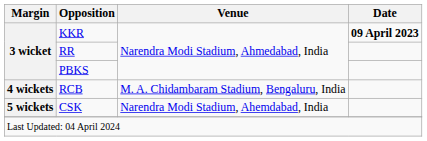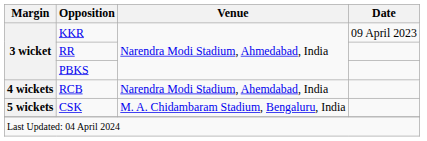 <table class="wikitable">
 <tr>
 <th>Margin</th>
 <th>Opposition</th>
 <th>Venue</th>
 <th>Date</th>
 </tr>
 <tr>
 <th rowspan="3">3 wicket</th>
 <td><a href='#'>KKR</a></td>
 <td rowspan="3"><a href='#'>Narendra Modi Stadium</a>, <a href='#'>Ahmedabad</a>, India</td>
-<td><strong>09 April 2023</strong></td>
+<td>09 April 2023</td>
 </tr>
 <tr>
 <td><a href='#'>RR</a></td>
 <td></td>
 </tr>
 <tr>
 <td><a href='#'>PBKS</a></td>
 <td></td>
 </tr>
 <tr>
 <th>4 wickets</th>
 <td><a href='#'>RCB</a></td>
-<td><a href='#'>M. A. Chidambaram Stadium</a>, <a href='#'>Bengaluru</a>, India</td>
+<td><a href='#'>Narendra Modi Stadium</a>, <a href='#'>Ahemdabad</a>, India</td>
 <td></td>
 </tr>
 <tr>
 <th>5 wickets</th>
 <td><a href='#'>CSK</a></td>
-<td><a href='#'>Narendra Modi Stadium</a>, <a href='#'>Ahemdabad</a>, India</td>
+<td><a href='#'>M. A. Chidambaram Stadium</a>, <a href='#'>Bengaluru</a>, India</td>
 <td></td>
 </tr>
 <tr>
 </tr>
 <tr class=sortbottom>
 <td colspan=5><small>Last Updated: 04 April 2024</small></td>
 </tr>
 </table>
